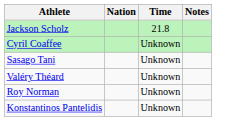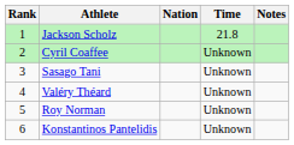 <table class="wikitable sortable" style="text-align:center">
 <tr>
+<th>Rank</th>
 <th>Athlete</th>
 <th>Nation</th>
 <th>Time</th>
 <th>Notes</th>
 </tr>
 <tr bgcolor=bbf3bb>
+<td>1</td>
 <td align="left"><a href='#'>Jackson Scholz</a></td>
 <td align="left"></td>
 <td>21.8</td>
 <td></td>
 </tr>
 <tr bgcolor=bbf3bb>
+<td>2</td>
 <td align="left"><a href='#'>Cyril Coaffee</a></td>
 <td align="left"></td>
 <td data-sort-value=30.0>Unknown</td>
 <td></td>
 </tr>
 <tr>
+<td>3</td>
 <td align="left"><a href='#'>Sasago Tani</a></td>
 <td align="left"></td>
 <td data-sort-value=30.0>Unknown</td>
 <td></td>
 </tr>
 <tr>
+<td>4</td>
 <td align="left"><a href='#'>Valéry Théard</a></td>
 <td align="left"></td>
 <td data-sort-value=30.0>Unknown</td>
 <td></td>
 </tr>
 <tr>
+<td>5</td>
 <td align="left"><a href='#'>Roy Norman</a></td>
 <td align="left"></td>
 <td data-sort-value=30.0>Unknown</td>
 <td></td>
 </tr>
 <tr>
+<td>6</td>
 <td align="left"><a href='#'>Konstantinos Pantelidis</a></td>
 <td align="left"></td>
 <td data-sort-value=30.0>Unknown</td>
 <td></td>
 </tr>
 </table>
